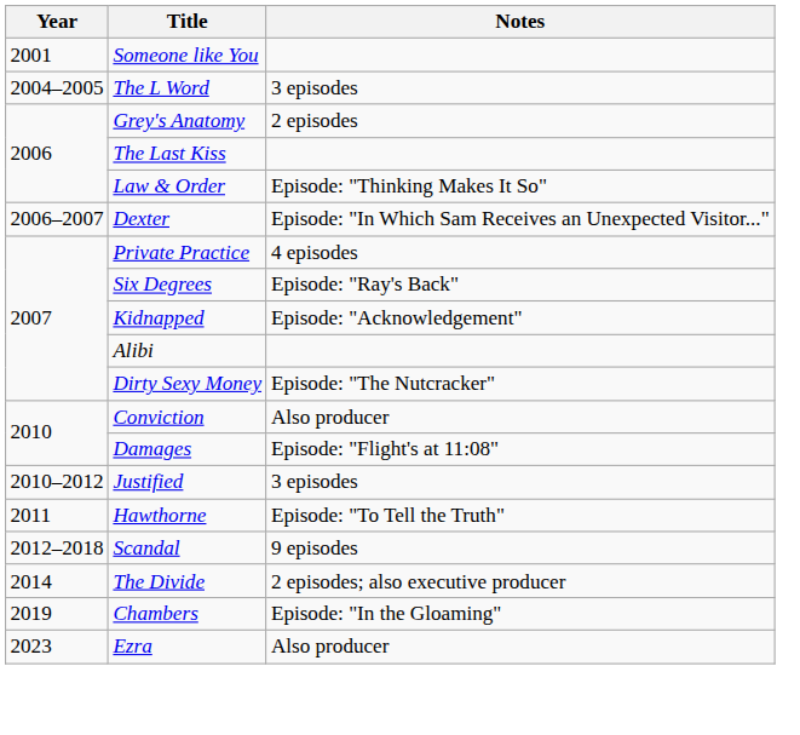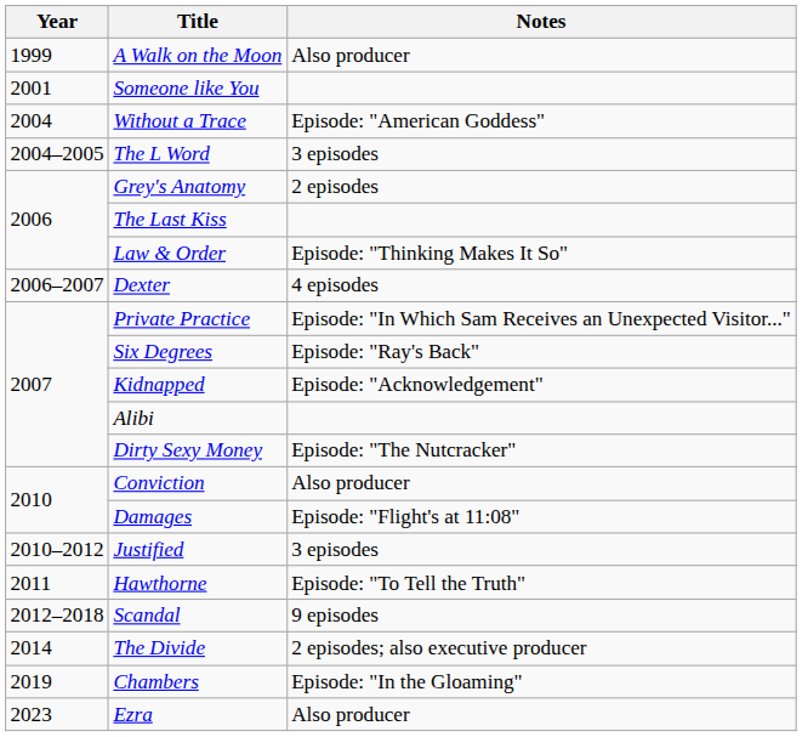 <table class="wikitable sortable">
 <tr>
 <th>Year</th>
 <th>Title</th>
 <th>Notes</th>
 </tr>
 <tr>
+<td>1999</td>
+<td><em><a href='#'>A Walk on the Moon</a></em></td>
+<td>Also producer</td>
+</tr>
+<tr>
 <td>2001</td>
 <td><em><a href='#'>Someone like You</a></em></td>
 <td></td>
+</tr>
+<tr>
+<td>2004</td>
+<td><em><a href='#'>Without a Trace</a></em></td>
+<td>Episode: "American Goddess"</td>
 </tr>
 <tr>
 <td>2004–2005</td>
 <td><em><a href='#'>The L Word</a></em></td>
 <td>3 episodes</td>
 </tr>
 <tr>
 <td rowspan=3>2006</td>
 <td><em><a href='#'>Grey's Anatomy</a></em></td>
 <td>2 episodes</td>
 </tr>
 <tr>
 <td><em><a href='#'>The Last Kiss</a></em></td>
 <td></td>
 </tr>
 <tr>
 <td><em><a href='#'>Law & Order</a></em></td>
 <td>Episode: "Thinking Makes It So"</td>
 </tr>
 <tr>
 <td>2006–2007</td>
 <td><em><a href='#'>Dexter</a></em></td>
-<td>Episode: "In Which Sam Receives an Unexpected Visitor..."</td>
+<td>4 episodes</td>
 </tr>
 <tr>
 <td rowspan=5>2007</td>
 <td><em><a href='#'>Private Practice</a></em></td>
-<td>4 episodes</td>
+<td>Episode: "In Which Sam Receives an Unexpected Visitor..."</td>
 </tr>
 <tr>
 <td><em><a href='#'>Six Degrees</a></em></td>
 <td>Episode: "Ray's Back"</td>
 </tr>
 <tr>
 <td><em><a href='#'>Kidnapped</a></em></td>
 <td>Episode: "Acknowledgement"</td>
 </tr>
 <tr>
 <td><em>Alibi</em></td>
 <td></td>
 </tr>
 <tr>
 <td><em><a href='#'>Dirty Sexy Money</a></em></td>
 <td>Episode: "The Nutcracker"</td>
 </tr>
 <tr>
 <td rowspan=2>2010</td>
 <td><em><a href='#'>Conviction</a></em></td>
 <td>Also producer</td>
 </tr>
 <tr>
 <td><em><a href='#'>Damages</a></em></td>
 <td>Episode: "Flight's at 11:08"</td>
 </tr>
 <tr>
 <td>2010–2012</td>
 <td><em><a href='#'>Justified</a></em></td>
 <td>3 episodes</td>
 </tr>
 <tr>
 <td>2011</td>
 <td><em><a href='#'>Hawthorne</a></em></td>
 <td>Episode: "To Tell the Truth"</td>
 </tr>
 <tr>
 <td>2012–2018</td>
 <td><em><a href='#'>Scandal</a></em></td>
 <td>9 episodes</td>
 </tr>
 <tr>
 <td>2014</td>
 <td><em><a href='#'>The Divide</a></em></td>
 <td>2 episodes; also executive producer</td>
 </tr>
 <tr>
 <td>2019</td>
 <td><em><a href='#'>Chambers</a></em></td>
 <td>Episode: "In the Gloaming"</td>
 </tr>
 <tr>
 <td>2023</td>
 <td><em><a href='#'>Ezra</a></em></td>
 <td>Also producer</td>
 </tr>
 </table>
